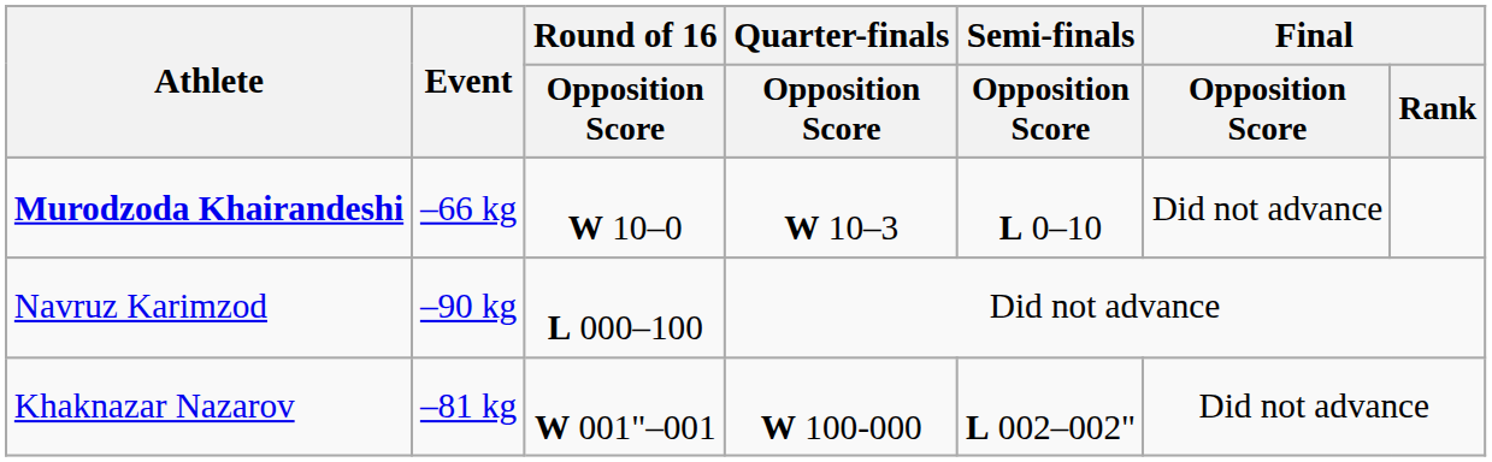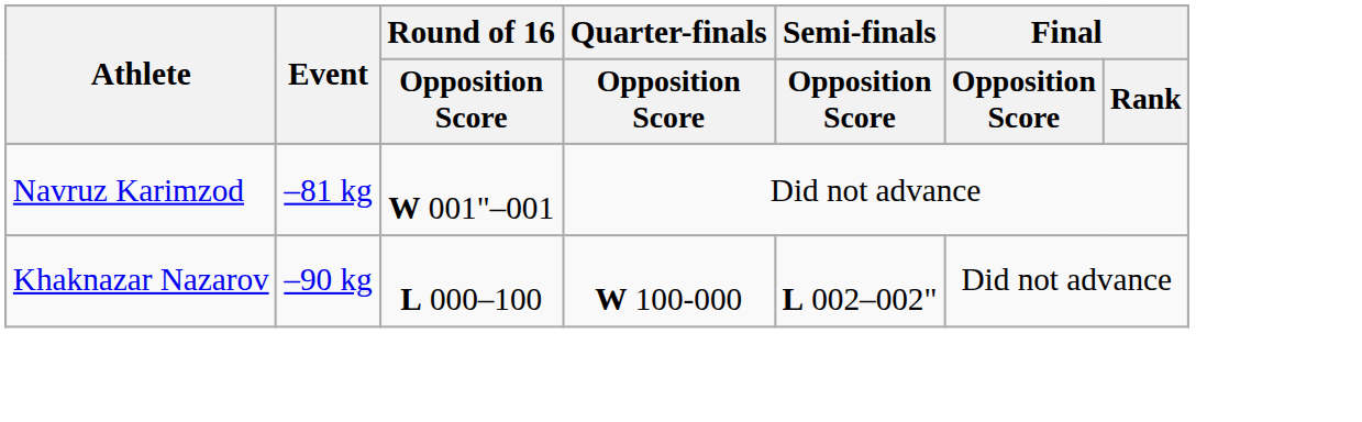 <table class=wikitable style=font-size:90%;text-align:center>
 <tr>
 <th rowspan=2>Athlete</th>
 <th rowspan=2>Event</th>
 <th>Round of 16</th>
 <th>Quarter-finals</th>
 <th>Semi-finals</th>
 <th colspan=2>Final</th>
 </tr>
 <tr style=font-size:95%>
 <th>Opposition<br>Score</th>
 <th>Opposition<br>Score</th>
 <th>Opposition<br>Score</th>
 <th>Opposition<br>Score</th>
 <th>Rank</th>
 </tr>
 <tr>
-<td align="left"><strong><a href='#'>Murodzoda Khairandeshi</a></strong></td>
-<td align="left"><a href='#'>–66 kg</a></td>
-<td><br><strong>W</strong> 10–0</td>
-<td><br><strong>W</strong> 10–3</td>
-<td><br><strong>L</strong> 0–10</td>
-<td>Did not advance</td>
-<td></td>
-</tr>
-<tr>
 <td align="left"><a href='#'>Navruz Karimzod</a></td>
-<td align="left"><a href='#'>–90 kg</a></td>
-<td><br><strong>L</strong> 000–100</td>
+<td align="left"><a href='#'>–81 kg</a></td>
+<td><br><strong>W</strong> 001"–001</td>
 <td colspan=4>Did not advance</td>
 </tr>
 <tr>
 <td align="left"><a href='#'>Khaknazar Nazarov</a></td>
-<td align="left"><a href='#'>–81 kg</a></td>
-<td><br><strong>W</strong> 001"–001</td>
+<td align="left"><a href='#'>–90 kg</a></td>
+<td><br><strong>L</strong> 000–100</td>
 <td><br><strong>W</strong> 100-000</td>
 <td><br><strong>L</strong> 002–002"</td>
 <td colspan=2>Did not advance</td>
 </tr>
 </table>
